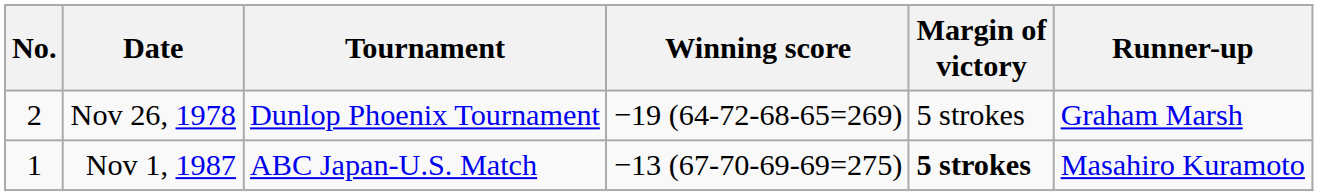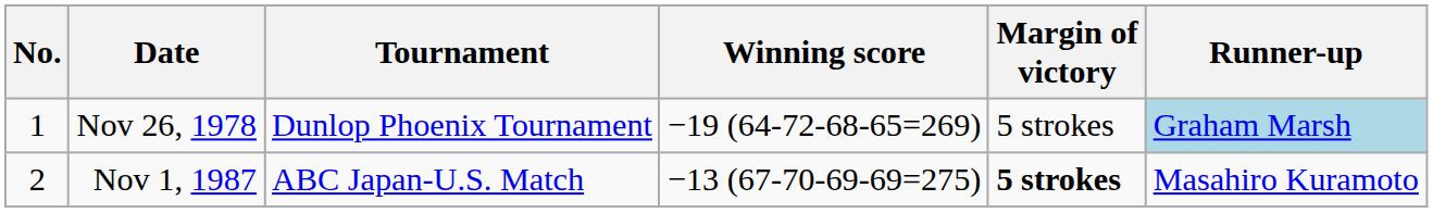 <table class="wikitable" style="font-size:95%;">
 <tr>
 <th>No.</th>
 <th>Date</th>
 <th>Tournament</th>
 <th>Winning score</th>
 <th>Margin of<br>victory</th>
 <th>Runner-up</th>
 </tr>
 <tr>
-<td align=center>2</td>
+<td align=center>1</td>
 <td align=right>Nov 26, <a href='#'>1978</a></td>
 <td><a href='#'>Dunlop Phoenix Tournament</a></td>
 <td>−19 (64-72-68-65=269)</td>
 <td>5 strokes</td>
-<td> <a href='#'>Graham Marsh</a></td>
+<td style="background: lightblue;"> <a href='#'>Graham Marsh</a></td>
 </tr>
 <tr>
-<td align=center>1</td>
+<td align=center>2</td>
 <td align=right>Nov 1, <a href='#'>1987</a></td>
 <td><a href='#'>ABC Japan-U.S. Match</a></td>
 <td>−13 (67-70-69-69=275)</td>
 <td><strong>5 strokes</strong></td>
 <td> <a href='#'>Masahiro Kuramoto</a></td>
 </tr>
 </table>
